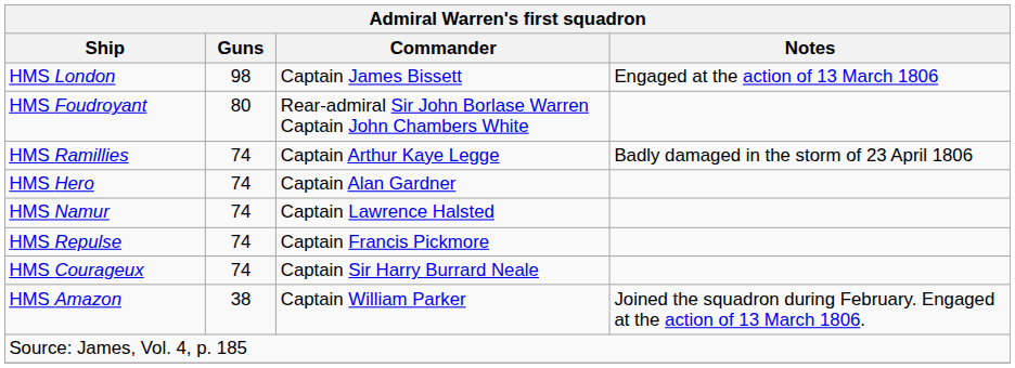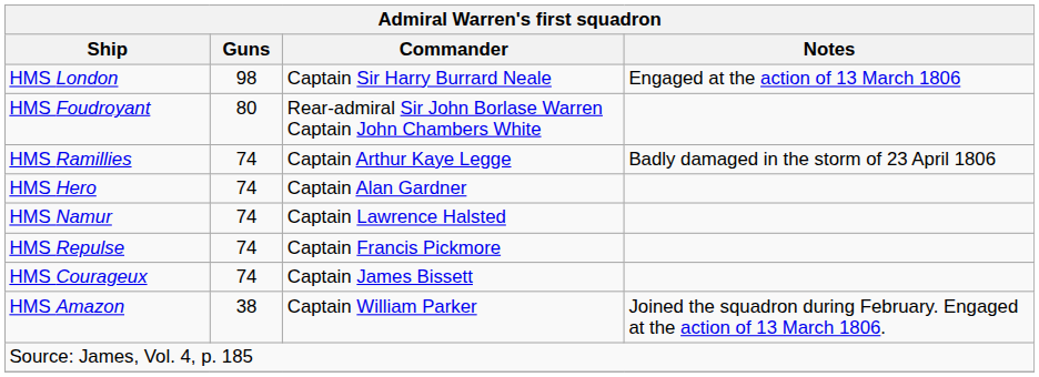 <table class="wikitable" width=100%>
 <tr valign="top">
 <th colspan="11" bgcolor="white">Admiral Warren's first squadron</th>
 </tr>
 <tr valign="top"|- valign="top">
 <th width=15%; align= center>Ship</th>
 <th width=5%; align= center>Guns</th>
 <th width=25%; align= center>Commander</th>
 <th width=30%; align= center>Notes</th>
 </tr>
 <tr valign="top">
 <td align= left><a href='#'>HMS <em>London</em></a></td>
 <td align= center>98</td>
-<td align= left>Captain <a href='#'>James Bissett</a></td>
+<td align= left>Captain <a href='#'>Sir Harry Burrard Neale</a></td>
 <td align= left>Engaged at the <a href='#'>action of 13 March 1806</a></td>
 </tr>
 <tr valign="top">
 <td align= left><a href='#'>HMS <em>Foudroyant</em></a></td>
 <td align= center>80</td>
 <td align= left>Rear-admiral <a href='#'>Sir John Borlase Warren</a><br> Captain <a href='#'>John Chambers White</a></td>
 <td align= left></td>
 </tr>
 <tr valign="top">
 <td align= left><a href='#'>HMS <em>Ramillies</em></a></td>
 <td align= center>74</td>
 <td align= left>Captain <a href='#'>Arthur Kaye Legge</a></td>
 <td align= left>Badly damaged in the storm of 23 April 1806</td>
 </tr>
 <tr valign="top">
 <td align= left><a href='#'>HMS <em>Hero</em></a></td>
 <td align= center>74</td>
 <td align= left>Captain <a href='#'>Alan Gardner</a></td>
 <td align= left></td>
 </tr>
 <tr valign="top">
 <td align= left><a href='#'>HMS <em>Namur</em></a></td>
 <td align= center>74</td>
 <td align= left>Captain <a href='#'>Lawrence Halsted</a></td>
 <td align= left></td>
 </tr>
 <tr valign="top">
 <td align= left><a href='#'>HMS <em>Repulse</em></a></td>
 <td align= center>74</td>
 <td align= left>Captain <a href='#'>Francis Pickmore</a></td>
 <td align= left></td>
 </tr>
 <tr valign="top">
 <td align= left><a href='#'>HMS <em>Courageux</em></a></td>
 <td align= center>74</td>
-<td align= left>Captain <a href='#'>Sir Harry Burrard Neale</a></td>
+<td align= left>Captain <a href='#'>James Bissett</a></td>
 <td align= left></td>
 </tr>
 <tr valign="top">
 <td align= left><a href='#'>HMS <em>Amazon</em></a></td>
 <td align= center>38</td>
 <td align= left>Captain <a href='#'>William Parker</a></td>
 <td align= left>Joined the squadron during February. Engaged at the <a href='#'>action of 13 March 1806</a>.</td>
 </tr>
 <tr valign="top">
 <td colspan="9" align="left">Source: James, Vol. 4, p. 185</td>
 </tr>
 <tr>
 </tr>
 </table>
